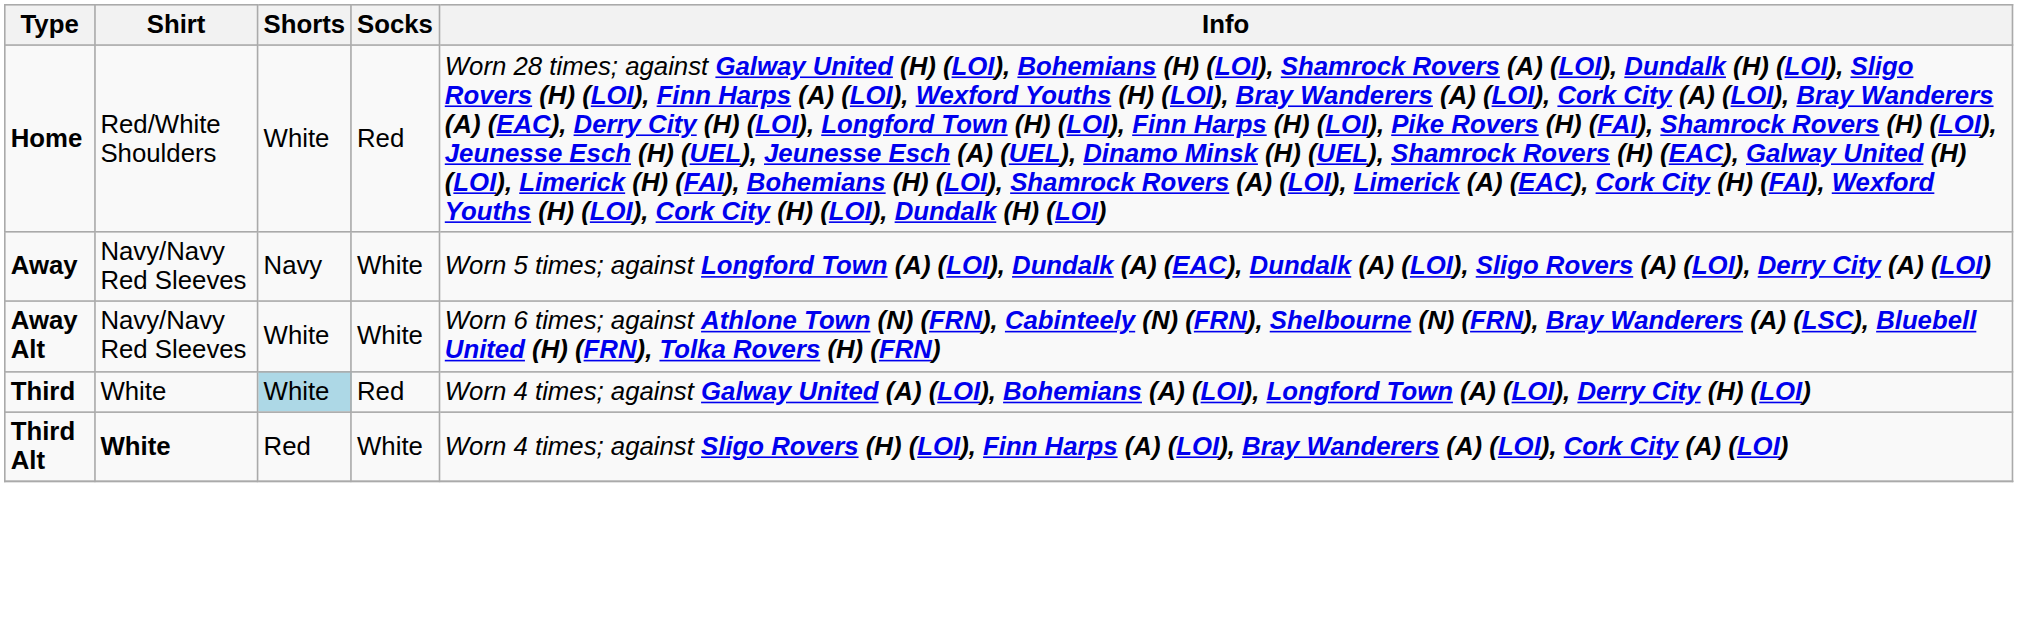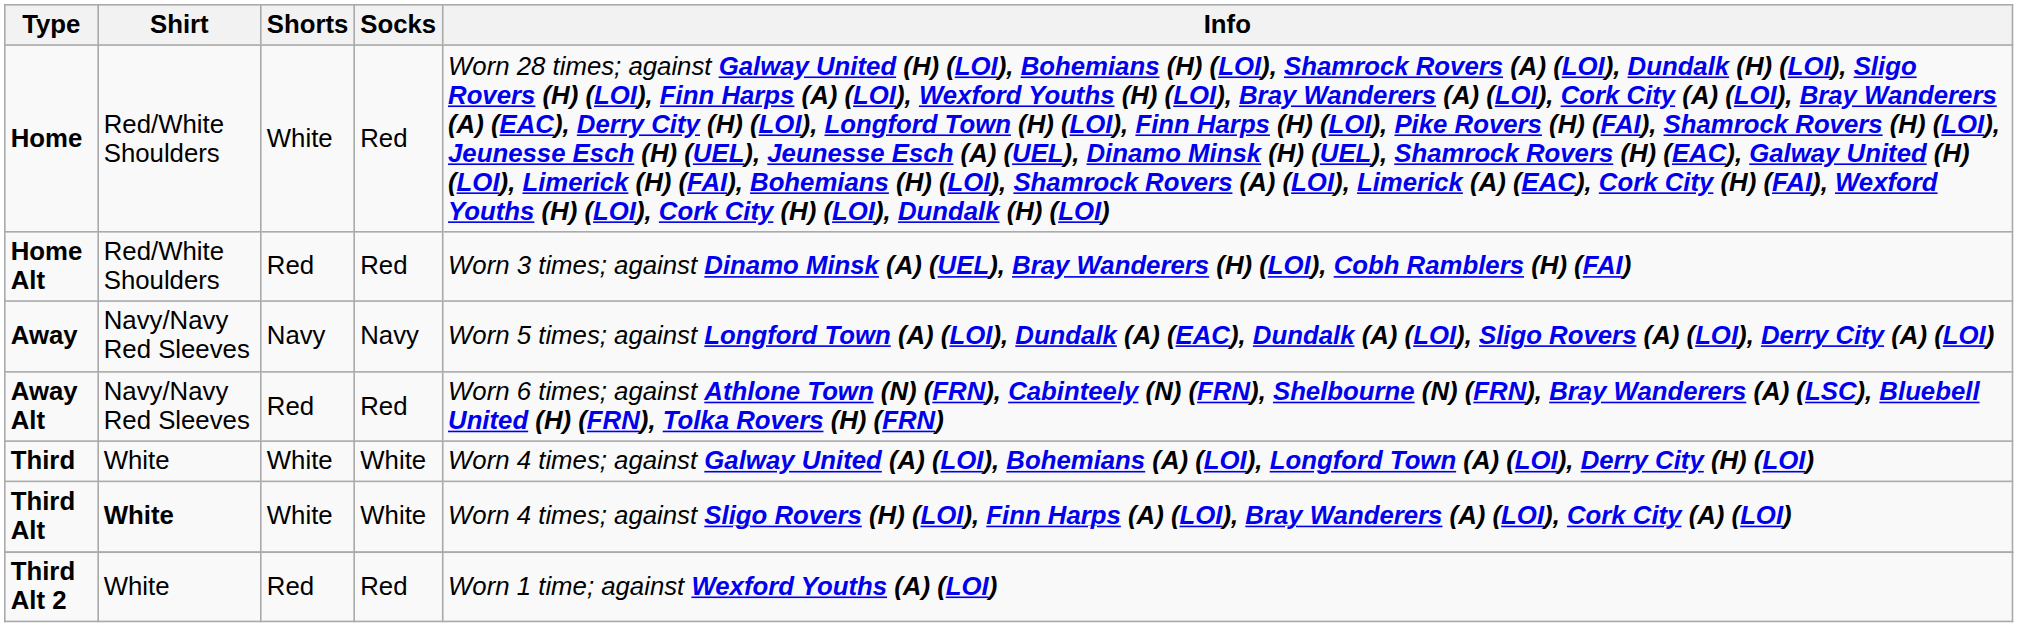 <table class="wikitable">
 <tr>
 <th>Type</th>
 <th>Shirt</th>
 <th>Shorts</th>
 <th>Socks</th>
 <th>Info</th>
 </tr>
 <tr>
 <td><span><strong>Home</strong></span></td>
 <td>Red/White Shoulders</td>
 <td>White</td>
 <td>Red</td>
 <td><em>Worn 28 times; against</em> <strong><em><a href='#'>Galway United</a> (H) (<a href='#'>LOI</a>), <a href='#'>Bohemians</a> (H) (<a href='#'>LOI</a>), <a href='#'>Shamrock Rovers</a> (A) (<a href='#'>LOI</a>), <a href='#'>Dundalk</a> (H) (<a href='#'>LOI</a>), <a href='#'>Sligo Rovers</a> (H) (<a href='#'>LOI</a>), <a href='#'>Finn Harps</a> (A) (<a href='#'>LOI</a>), <a href='#'>Wexford Youths</a> (H) (<a href='#'>LOI</a>), <a href='#'>Bray Wanderers</a> (A) (<a href='#'>LOI</a>), <a href='#'>Cork City</a> (A) (<a href='#'>LOI</a>), <a href='#'>Bray Wanderers</a> (A) (<a href='#'>EAC</a>), <a href='#'>Derry City</a> (H) (<a href='#'>LOI</a>), <a href='#'>Longford Town</a> (H) (<a href='#'>LOI</a>), <a href='#'>Finn Harps</a> (H) (<a href='#'>LOI</a>), <a href='#'>Pike Rovers</a> (H) (<a href='#'>FAI</a>), <a href='#'>Shamrock Rovers</a> (H) (<a href='#'>LOI</a>), <a href='#'>Jeunesse Esch</a> (H) (<a href='#'>UEL</a>), <a href='#'>Jeunesse Esch</a> (A) (<a href='#'>UEL</a>), <a href='#'>Dinamo Minsk</a> (H) (<a href='#'>UEL</a>), <a href='#'>Shamrock Rovers</a> (H) (<a href='#'>EAC</a>), <a href='#'>Galway United</a> (H) (<a href='#'>LOI</a>), <a href='#'>Limerick</a> (H) (<a href='#'>FAI</a>), <a href='#'>Bohemians</a> (H) (<a href='#'>LOI</a>), <a href='#'>Shamrock Rovers</a> (A) (<a href='#'>LOI</a>), <a href='#'>Limerick</a> (A) (<a href='#'>EAC</a>), <a href='#'>Cork City</a> (H) (<a href='#'>FAI</a>), <a href='#'>Wexford Youths</a> (H) (<a href='#'>LOI</a>), <a href='#'>Cork City</a> (H) (<a href='#'>LOI</a>), <a href='#'>Dundalk</a> (H) (<a href='#'>LOI</a>)</em></strong></td>
 </tr>
 <tr>
+<td><span><strong>Home Alt</strong></span></td>
+<td>Red/White Shoulders</td>
+<td>Red</td>
+<td>Red</td>
+<td><em>Worn 3 times; against</em> <strong><em><a href='#'>Dinamo Minsk</a> (A) (<a href='#'>UEL</a>), <a href='#'>Bray Wanderers</a> (H) (<a href='#'>LOI</a>), <a href='#'>Cobh Ramblers</a> (H) (<a href='#'>FAI</a>)</em></strong></td>
+</tr>
+<tr>
 <td><span><strong>Away</strong></span></td>
 <td>Navy/Navy Red Sleeves</td>
 <td>Navy</td>
-<td>White</td>
+<td>Navy</td>
 <td><em>Worn 5 times; against</em> <strong><em><a href='#'>Longford Town</a> (A) (<a href='#'>LOI</a>), <a href='#'>Dundalk</a> (A) (<a href='#'>EAC</a>), <a href='#'>Dundalk</a> (A) (<a href='#'>LOI</a>), <a href='#'>Sligo Rovers</a> (A) (<a href='#'>LOI</a>), <a href='#'>Derry City</a> (A) (<a href='#'>LOI</a>)</em></strong></td>
 </tr>
 <tr>
 <td><span><strong>Away Alt</strong></span></td>
 <td>Navy/Navy Red Sleeves</td>
-<td>White</td>
-<td>White</td>
+<td>Red</td>
+<td>Red</td>
 <td><em>Worn 6 times; against</em> <strong><em><a href='#'>Athlone Town</a> (N) (<a href='#'>FRN</a>), <a href='#'>Cabinteely</a> (N) (<a href='#'>FRN</a>), <a href='#'>Shelbourne</a> (N) (<a href='#'>FRN</a>), <a href='#'>Bray Wanderers</a> (A) (<a href='#'>LSC</a>), <a href='#'>Bluebell United</a> (H) (<a href='#'>FRN</a>), <a href='#'>Tolka Rovers</a> (H) (<a href='#'>FRN</a>)</em></strong></td>
 </tr>
 <tr>
 <td><span><strong>Third</strong></span></td>
 <td>White</td>
-<td style="background: lightblue;">White</td>
-<td>Red</td>
+<td>White</td>
+<td>White</td>
 <td><em>Worn 4 times; against</em> <strong><em><a href='#'>Galway United</a> (A) (<a href='#'>LOI</a>), <a href='#'>Bohemians</a> (A) (<a href='#'>LOI</a>), <a href='#'>Longford Town</a> (A) (<a href='#'>LOI</a>), <a href='#'>Derry City</a> (H) (<a href='#'>LOI</a>)</em></strong></td>
 </tr>
 <tr>
 <td><span><strong>Third Alt</strong></span></td>
 <td><strong>White</strong></td>
-<td>Red</td>
+<td>White</td>
 <td>White</td>
 <td><em>Worn 4 times; against</em> <strong><em><a href='#'>Sligo Rovers</a> (H) (<a href='#'>LOI</a>), <a href='#'>Finn Harps</a> (A) (<a href='#'>LOI</a>), <a href='#'>Bray Wanderers</a> (A) (<a href='#'>LOI</a>), <a href='#'>Cork City</a> (A) (<a href='#'>LOI</a>)</em></strong></td>
 </tr>
 <tr>
 </tr>
+<tr>
+<td><span><strong>Third Alt 2</strong></span></td>
+<td>White</td>
+<td>Red</td>
+<td>Red</td>
+<td><em>Worn 1 time; against</em> <strong><em><a href='#'>Wexford Youths</a> (A) (<a href='#'>LOI</a>)</em></strong></td>
+</tr>
 </table>
